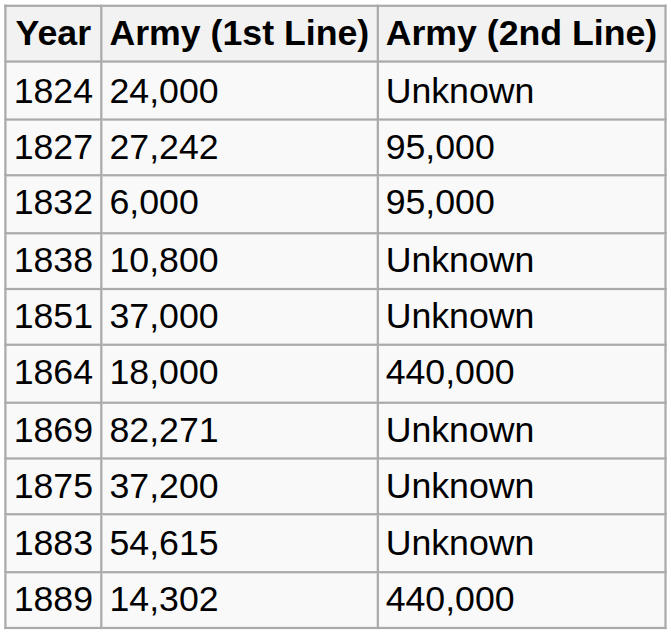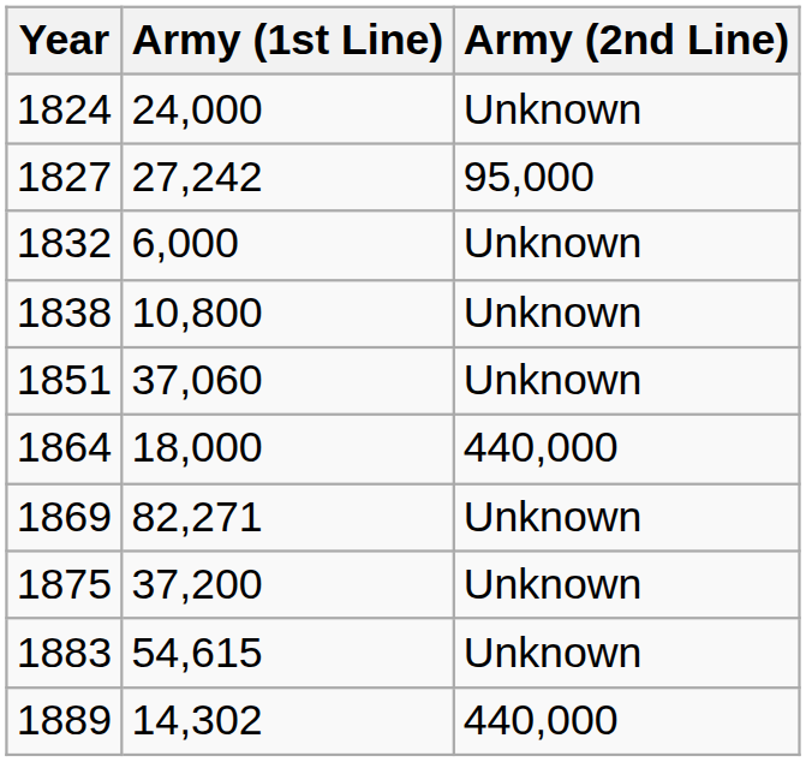 <table class="wikitable"  style="float:left; margin-left:10px;">
 <tr>
 <th>Year</th>
 <th>Army (1st Line)</th>
 <th>Army (2nd Line)</th>
 </tr>
 <tr>
 <td>1824</td>
 <td>24,000</td>
 <td>Unknown</td>
 </tr>
 <tr>
 <td>1827</td>
 <td>27,242</td>
 <td>95,000</td>
 </tr>
 <tr>
 <td>1832</td>
 <td>6,000</td>
-<td>95,000</td>
+<td>Unknown</td>
 </tr>
 <tr>
 <td>1838</td>
 <td>10,800</td>
 <td>Unknown</td>
 </tr>
 <tr>
 <td>1851</td>
-<td>37,000</td>
+<td>37,060</td>
 <td>Unknown</td>
 </tr>
 <tr>
 <td>1864</td>
 <td>18,000</td>
 <td>440,000</td>
 </tr>
 <tr>
 <td>1869</td>
 <td>82,271</td>
 <td>Unknown</td>
 </tr>
 <tr>
 <td>1875</td>
 <td>37,200</td>
 <td>Unknown</td>
 </tr>
 <tr>
 <td>1883</td>
 <td>54,615</td>
 <td>Unknown</td>
 </tr>
 <tr>
 <td>1889</td>
 <td>14,302</td>
 <td>440,000</td>
 </tr>
 </table>
